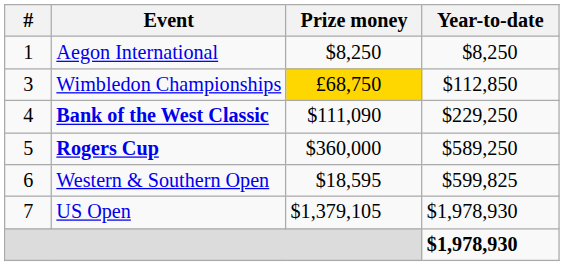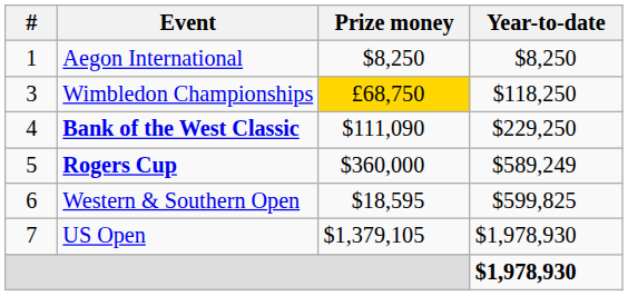 <table class="wikitable sortable">
 <tr>
 <th width=30>#</th>
 <th>Event</th>
 <th>Prize money</th>
 <th>Year-to-date</th>
 </tr>
 <tr>
 <td align=center>1</td>
 <td><a href='#'>Aegon International</a></td>
 <td align=right style="padding-right: 2em">$8,250</td>
 <td align=right style="padding-right: 2em">$8,250</td>
 </tr>
 <tr>
 <td align=center>3</td>
 <td><a href='#'>Wimbledon Championships</a></td>
 <td align=right style="background: gold; padding-right: 2em">£68,750</td>
-<td align=right style="padding-right: 2em">$112,850</td>
+<td align=right style="padding-right: 2em">$118,250</td>
 </tr>
 <tr>
 <td align=center>4</td>
 <td><strong><a href='#'>Bank of the West Classic</a></strong></td>
 <td align=right style="padding-right: 2em">$111,090</td>
 <td align=right style="padding-right: 2em">$229,250</td>
 </tr>
 <tr>
 <td align=center>5</td>
 <td><strong><a href='#'>Rogers Cup</a></strong></td>
 <td align=right style="padding-right: 2em">$360,000</td>
-<td align=right style="padding-right: 2em">$589,250</td>
+<td align=right style="padding-right: 2em">$589,249</td>
 </tr>
 <tr>
 <td align=center>6</td>
 <td><a href='#'>Western & Southern Open</a></td>
 <td align=right style="padding-right: 2em">$18,595</td>
 <td align=right style="padding-right: 2em">$599,825</td>
 </tr>
 <tr>
 <td align=center>7</td>
 <td><a href='#'>US Open</a></td>
 <td align=right style="padding-right: 2em">$1,379,105</td>
 <td align=right style="padding-right: 2em">$1,978,930</td>
 </tr>
 <tr class="sortbottom">
 <td colspan=3 bgcolor=#DCDCDC></td>
 <td align=right style="padding-right: 2em"><strong>$1,978,930</strong></td>
 </tr>
 </table>
